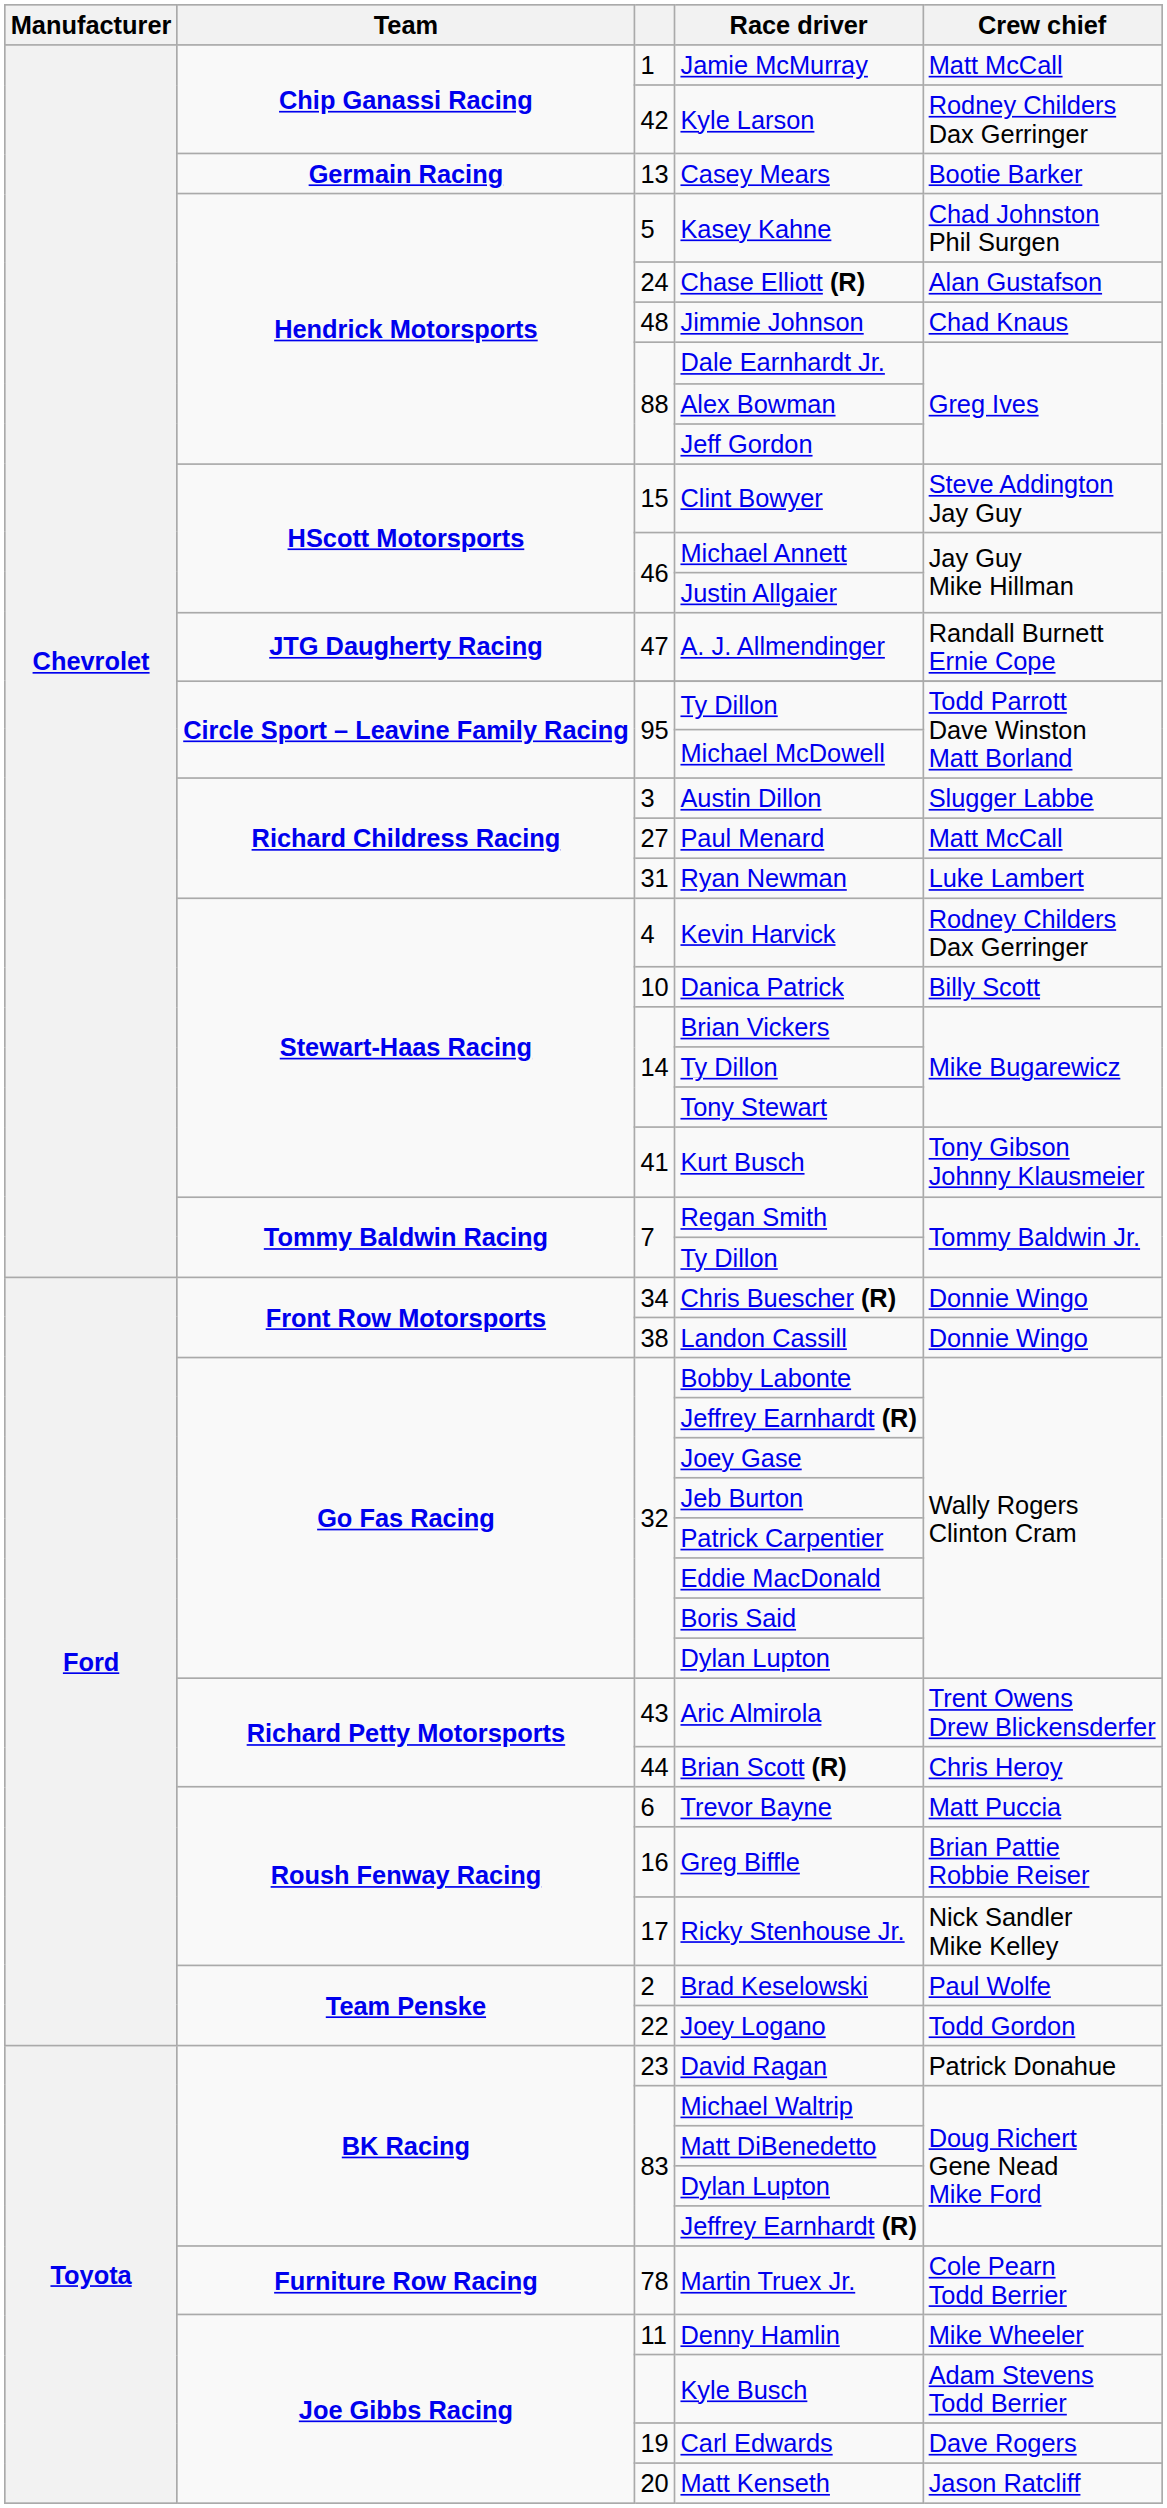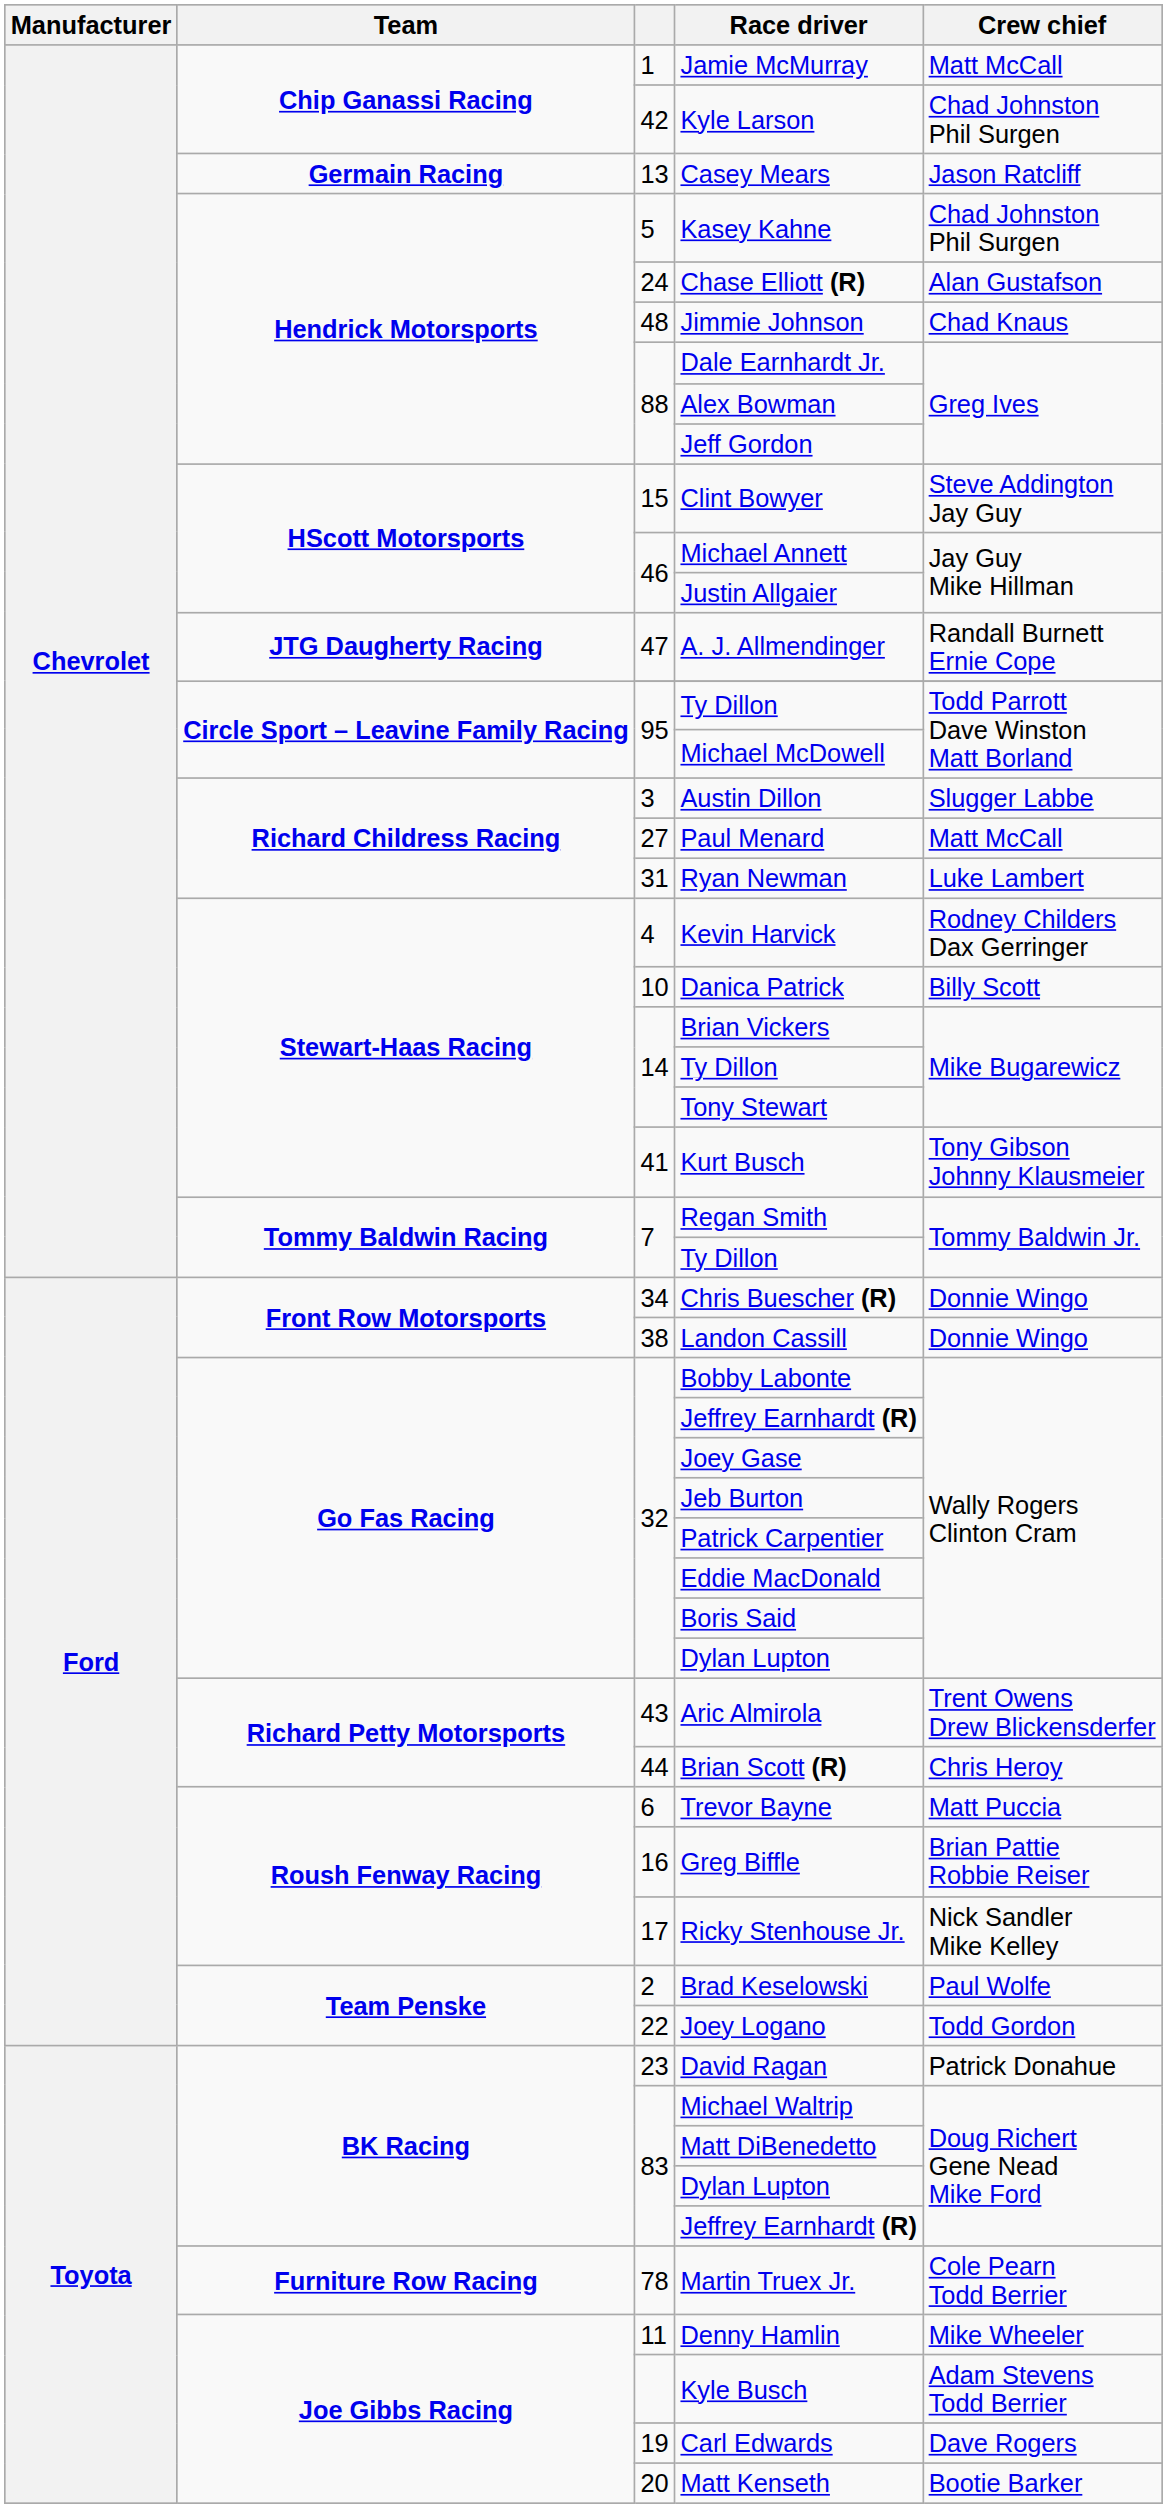 <table class="wikitable" style="font-size: 95%;">
 <tr>
 <th>Manufacturer</th>
 <th>Team</th>
 <th></th>
 <th>Race driver</th>
 <th>Crew chief</th>
 </tr>
 <tr>
 <th rowspan="27"><a href='#'>Chevrolet</a></th>
 <td rowspan="2" style="text-align:center;"><strong><a href='#'>Chip Ganassi Racing</a></strong></td>
 <td>1</td>
 <td><a href='#'>Jamie McMurray</a></td>
 <td><a href='#'>Matt McCall</a></td>
 </tr>
 <tr>
 <td>42</td>
 <td><a href='#'>Kyle Larson</a></td>
-<td><a href='#'>Rodney Childers</a><small> </small> <br> Dax Gerringer <small> </small></td>
+<td><a href='#'>Chad Johnston</a> <small> </small> <br> Phil Surgen <small> </small></td>
 </tr>
 <tr>
 <td style="text-align:center;"><strong><a href='#'>Germain Racing</a></strong></td>
 <td>13</td>
 <td><a href='#'>Casey Mears</a></td>
-<td><a href='#'>Bootie Barker</a></td>
+<td><a href='#'>Jason Ratcliff</a></td>
 </tr>
 <tr>
 <td rowspan="6" style="text-align:center;"><strong><a href='#'>Hendrick Motorsports</a></strong></td>
 <td>5</td>
 <td><a href='#'>Kasey Kahne</a></td>
 <td><a href='#'>Chad Johnston</a> <small> </small> <br> Phil Surgen <small> </small></td>
 </tr>
 <tr>
 <td>24</td>
 <td><a href='#'>Chase Elliott</a> <strong>(R)</strong></td>
 <td><a href='#'>Alan Gustafson</a></td>
 </tr>
 <tr>
 <td>48</td>
 <td><a href='#'>Jimmie Johnson</a></td>
 <td><a href='#'>Chad Knaus</a></td>
 </tr>
 <tr>
 <td rowspan="3">88</td>
 <td><a href='#'>Dale Earnhardt Jr.</a> <small> </small></td>
 <td rowspan="3"><a href='#'>Greg Ives</a></td>
 </tr>
 <tr>
 <td><a href='#'>Alex Bowman</a> <small></small></td>
 </tr>
 <tr>
 <td><a href='#'>Jeff Gordon</a> <small></small></td>
 </tr>
 <tr>
 <td rowspan="3" style="text-align:center;"><strong><a href='#'>HScott Motorsports</a></strong></td>
 <td>15</td>
 <td><a href='#'>Clint Bowyer</a></td>
 <td><a href='#'>Steve Addington</a> <small> </small> <br> Jay Guy <small> </small></td>
 </tr>
 <tr>
 <td rowspan="2">46</td>
 <td><a href='#'>Michael Annett</a> <small> </small></td>
 <td rowspan="2">Jay Guy <small> </small> <br> Mike Hillman <small></small></td>
 </tr>
 <tr>
 <td><a href='#'>Justin Allgaier</a> <small> </small></td>
 </tr>
 <tr>
 <td style="text-align:center;"><strong><a href='#'>JTG Daugherty Racing</a></strong></td>
 <td>47</td>
 <td><a href='#'>A. J. Allmendinger</a></td>
 <td>Randall Burnett <small> </small> <br> <a href='#'>Ernie Cope</a> <small> </small></td>
 </tr>
 <tr>
 <td rowspan="3" style="text-align:center;"><strong><a href='#'>Circle Sport – Leavine Family Racing</a></strong></td>
 </tr>
 <tr>
 <td rowspan="2">95</td>
 <td><a href='#'>Ty Dillon</a> <small></small></td>
 <td rowspan="2"><a href='#'>Todd Parrott</a> <small></small> <br> Dave Winston <small> </small> <br> <a href='#'>Matt Borland</a> <small> </small></td>
 </tr>
 <tr>
 <td><a href='#'>Michael McDowell</a> <small></small></td>
 </tr>
 <tr>
 <td rowspan="3" style="text-align:center;"><strong><a href='#'>Richard Childress Racing</a></strong></td>
 <td>3</td>
 <td><a href='#'>Austin Dillon</a></td>
 <td><a href='#'>Slugger Labbe</a></td>
 </tr>
 <tr>
 <td>27</td>
 <td><a href='#'>Paul Menard</a></td>
 <td><a href='#'>Matt McCall</a></td>
 </tr>
 <tr>
 <td>31</td>
 <td><a href='#'>Ryan Newman</a></td>
 <td><a href='#'>Luke Lambert</a></td>
 </tr>
 <tr>
 <td rowspan="6" style="text-align:center;"><strong><a href='#'>Stewart-Haas Racing</a></strong></td>
 <td>4</td>
 <td><a href='#'>Kevin Harvick</a></td>
 <td><a href='#'>Rodney Childers</a><small> </small> <br> Dax Gerringer <small> </small></td>
 </tr>
 <tr>
 <td>10</td>
 <td><a href='#'>Danica Patrick</a></td>
 <td><a href='#'>Billy Scott</a></td>
 </tr>
 <tr>
 <td rowspan="3">14</td>
 <td><a href='#'>Brian Vickers</a> <small></small></td>
 <td rowspan="3"><a href='#'>Mike Bugarewicz</a></td>
 </tr>
 <tr>
 <td><a href='#'>Ty Dillon</a> <small></small></td>
 </tr>
 <tr>
 <td><a href='#'>Tony Stewart</a> <small></small></td>
 </tr>
 <tr>
 <td>41</td>
 <td><a href='#'>Kurt Busch</a></td>
 <td><a href='#'>Tony Gibson</a> <small> </small> <br> <a href='#'>Johnny Klausmeier</a> <small> </small></td>
 </tr>
 <tr>
 <td rowspan= "2" style="text-align:center;"><strong><a href='#'>Tommy Baldwin Racing</a> </strong></td>
 <td rowspan= "2">7</td>
 <td><a href='#'>Regan Smith</a> <small>  </small></td>
 <td rowspan= "2"><a href='#'>Tommy Baldwin Jr.</a></td>
 </tr>
 <tr>
 <td><a href='#'>Ty Dillon</a> <small>  </small></td>
 </tr>
 <tr>
 <th rowspan="17" style="text-align:center;"><a href='#'>Ford</a></th>
 <td rowspan="2" style="text-align:center;"><strong><a href='#'>Front Row Motorsports</a></strong></td>
 <td>34</td>
 <td><a href='#'>Chris Buescher</a> <strong>(R)</strong></td>
 <td><a href='#'>Donnie Wingo</a></td>
 </tr>
 <tr>
 <td>38</td>
 <td><a href='#'>Landon Cassill</a></td>
 <td><a href='#'>Donnie Wingo</a></td>
 </tr>
 <tr>
 <td rowspan="8" style="text-align:center;"><strong><a href='#'>Go Fas Racing</a></strong></td>
 <td rowspan="8">32</td>
 <td><a href='#'>Bobby Labonte</a> <small></small></td>
 <td rowspan="8">Wally Rogers <small> </small> <br> Clinton Cram <small> </small></td>
 </tr>
 <tr>
 <td><a href='#'>Jeffrey Earnhardt</a> <strong>(R)</strong> <small></small></td>
 </tr>
 <tr>
 <td><a href='#'>Joey Gase</a> <small></small></td>
 </tr>
 <tr>
 <td><a href='#'>Jeb Burton</a> <small></small></td>
 </tr>
 <tr>
 <td><a href='#'>Patrick Carpentier</a> <small></small></td>
 </tr>
 <tr>
 <td><a href='#'>Eddie MacDonald</a> <small></small></td>
 </tr>
 <tr>
 <td><a href='#'>Boris Said</a> <small></small></td>
 </tr>
 <tr>
 <td><a href='#'>Dylan Lupton</a> <small></small></td>
 </tr>
 <tr>
 <td rowspan="2" style="text-align:center;"><strong><a href='#'>Richard Petty Motorsports</a></strong></td>
 <td>43</td>
 <td><a href='#'>Aric Almirola</a></td>
 <td><a href='#'>Trent Owens</a> <small></small> <br> <a href='#'>Drew Blickensderfer</a> <small></small></td>
 </tr>
 <tr>
 <td>44</td>
 <td><a href='#'>Brian Scott</a> <strong>(R)</strong></td>
 <td><a href='#'>Chris Heroy</a></td>
 </tr>
 <tr>
 <td rowspan="3" style="text-align:center;"><strong><a href='#'>Roush Fenway Racing</a></strong></td>
 <td>6</td>
 <td><a href='#'>Trevor Bayne</a></td>
 <td><a href='#'>Matt Puccia</a></td>
 </tr>
 <tr>
 <td>16</td>
 <td><a href='#'>Greg Biffle</a></td>
 <td><a href='#'>Brian Pattie</a> <small> </small> <br> <a href='#'>Robbie Reiser</a> <small> </small></td>
 </tr>
 <tr>
 <td>17</td>
 <td><a href='#'>Ricky Stenhouse Jr.</a></td>
 <td>Nick Sandler <small> </small> <br> Mike Kelley <small></small></td>
 </tr>
 <tr>
 <td rowspan="2" style="text-align:center;"><strong><a href='#'>Team Penske</a></strong></td>
 <td>2</td>
 <td><a href='#'>Brad Keselowski</a></td>
 <td><a href='#'>Paul Wolfe</a></td>
 </tr>
 <tr>
 <td>22</td>
 <td><a href='#'>Joey Logano</a></td>
 <td><a href='#'>Todd Gordon</a></td>
 </tr>
 <tr>
 <th rowspan="10"><a href='#'>Toyota</a></th>
 <td rowspan="5" style="text-align:center;"><strong><a href='#'>BK Racing</a></strong></td>
 <td>23</td>
 <td><a href='#'>David Ragan</a></td>
 <td>Patrick Donahue</td>
 </tr>
 <tr>
 <td rowspan="4">83</td>
 <td><a href='#'>Michael Waltrip</a> <small></small></td>
 <td rowspan="4"><a href='#'>Doug Richert</a> <small></small> <br> Gene Nead <small></small> <br> <a href='#'>Mike Ford</a> <small></small></td>
 </tr>
 <tr>
 <td><a href='#'>Matt DiBenedetto</a> <small></small></td>
 </tr>
 <tr>
 <td><a href='#'>Dylan Lupton</a> <small></small></td>
 </tr>
 <tr>
 <td><a href='#'>Jeffrey Earnhardt</a> <strong>(R)</strong> <small></small></td>
 </tr>
 <tr>
 <td style="text-align:center;"><strong><a href='#'>Furniture Row Racing</a></strong></td>
 <td>78</td>
 <td><a href='#'>Martin Truex Jr.</a></td>
 <td><a href='#'>Cole Pearn</a> <small></small><br> <a href='#'>Todd Berrier</a> <small></small></td>
 </tr>
 <tr>
 <td rowspan="4" style="text-align:center;"><strong><a href='#'>Joe Gibbs Racing</a></strong></td>
 <td>11</td>
 <td><a href='#'>Denny Hamlin</a></td>
 <td><a href='#'>Mike Wheeler</a></td>
 </tr>
 <tr>
 <td></td>
 <td><a href='#'>Kyle Busch</a></td>
 <td><a href='#'>Adam Stevens</a> <small></small> <br> <a href='#'>Todd Berrier</a> <small></small></td>
 </tr>
 <tr>
 <td>19</td>
 <td><a href='#'>Carl Edwards</a></td>
 <td><a href='#'>Dave Rogers</a></td>
 </tr>
 <tr>
 <td>20</td>
 <td><a href='#'>Matt Kenseth</a></td>
-<td><a href='#'>Jason Ratcliff</a></td>
+<td><a href='#'>Bootie Barker</a></td>
 </tr>
 </table>
